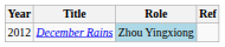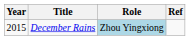 <table class="wikitable sortable">
 <tr>
 <th>Year</th>
 <th>Title</th>
 <th>Role</th>
 <th>Ref</th>
 </tr>
 <tr>
-<td>2012</td>
+<td>2015</td>
 <td><em><a href='#'>December Rains</a></em></td>
 <td style="background: lightblue;">Zhou Yingxiong</td>
 <td></td>
 </tr>
 </table>
